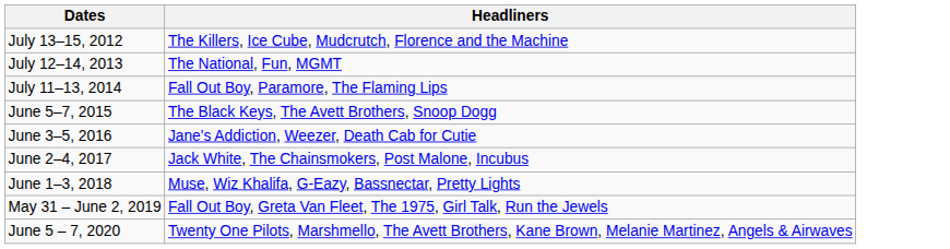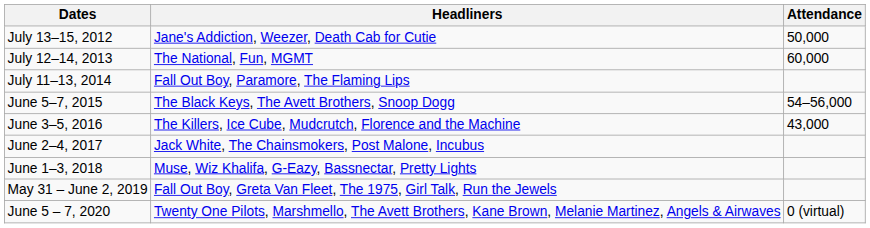 <table class="wikitable">
 <tr>
 <th>Dates</th>
 <th>Headliners</th>
+<th>Attendance</th>
 </tr>
 <tr>
 <td>July 13–15, 2012</td>
-<td><a href='#'>The Killers</a>, <a href='#'>Ice Cube</a>, <a href='#'>Mudcrutch</a>, <a href='#'>Florence and the Machine</a><br></td>
+<td><a href='#'>Jane's Addiction</a>, <a href='#'>Weezer</a>, <a href='#'>Death Cab for Cutie</a><br></td>
+<td>50,000</td>
 </tr>
 <tr>
 <td>July 12–14, 2013</td>
 <td><a href='#'>The National</a>, <a href='#'>Fun</a>, <a href='#'>MGMT</a><br></td>
+<td>60,000</td>
 </tr>
 <tr>
 <td>July 11–13, 2014</td>
 <td><a href='#'>Fall Out Boy</a>, <a href='#'>Paramore</a>, <a href='#'>The Flaming Lips</a><br></td>
+<td></td>
 </tr>
 <tr>
 <td>June 5–7, 2015</td>
 <td><a href='#'>The Black Keys</a>, <a href='#'>The Avett Brothers</a>, <a href='#'>Snoop Dogg</a><br></td>
+<td>54–56,000</td>
 </tr>
 <tr>
 <td>June 3–5, 2016</td>
-<td><a href='#'>Jane's Addiction</a>, <a href='#'>Weezer</a>, <a href='#'>Death Cab for Cutie</a><br></td>
+<td><a href='#'>The Killers</a>, <a href='#'>Ice Cube</a>, <a href='#'>Mudcrutch</a>, <a href='#'>Florence and the Machine</a><br></td>
+<td>43,000</td>
 </tr>
 <tr>
 <td>June 2–4, 2017</td>
 <td><a href='#'>Jack White</a>, <a href='#'>The Chainsmokers</a>, <a href='#'>Post Malone</a>, <a href='#'>Incubus</a><br></td>
+<td></td>
 </tr>
 <tr>
 <td>June 1–3, 2018</td>
 <td><a href='#'>Muse</a>, <a href='#'>Wiz Khalifa</a>, <a href='#'>G-Eazy</a>, <a href='#'>Bassnectar</a>, <a href='#'>Pretty Lights</a><br></td>
+<td></td>
 </tr>
 <tr>
 <td>May 31 – June 2, 2019</td>
 <td><a href='#'>Fall Out Boy</a>, <a href='#'>Greta Van Fleet</a>, <a href='#'>The 1975</a>, <a href='#'>Girl Talk</a>, <a href='#'>Run the Jewels</a><br></td>
+<td></td>
 </tr>
 <tr>
 <td>June 5 – 7, 2020</td>
 <td><a href='#'>Twenty One Pilots</a>, <a href='#'>Marshmello</a>, <a href='#'>The Avett Brothers</a>, <a href='#'>Kane Brown</a>, <a href='#'>Melanie Martinez</a>, <a href='#'>Angels & Airwaves</a></td>
+<td>0 (virtual)</td>
 </tr>
 </table>
